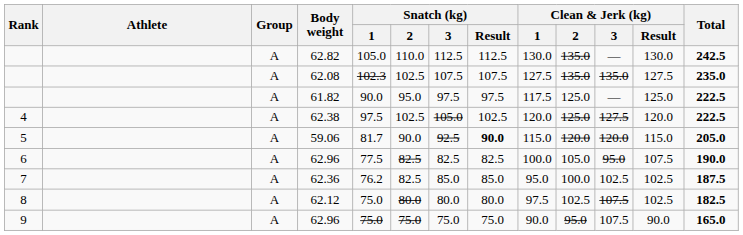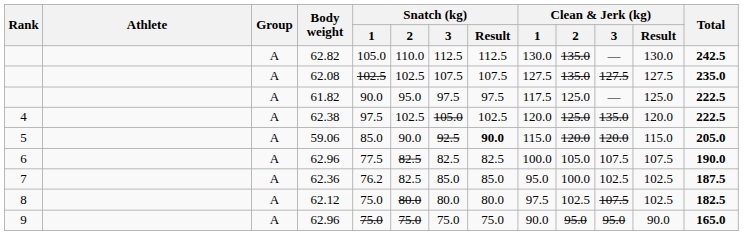 <table class = "wikitable" style="text-align:center;">
 <tr>
 <th rowspan=2 width=40>Rank</th>
 <th rowspan=2 width=250>Athlete</th>
 <th rowspan=2 width=50>Group</th>
 <th rowspan=2 width=60>Body weight</th>
 <th colspan=4>Snatch (kg)</th>
 <th colspan=4>Clean & Jerk (kg)</th>
 <th rowspan=2 width=60>Total</th>
 </tr>
 <tr>
 <th width=40>1</th>
 <th width=40>2</th>
 <th width=40>3</th>
 <th width=55>Result</th>
 <th width=40>1</th>
 <th width=40>2</th>
 <th width=40>3</th>
 <th width=55>Result</th>
 </tr>
 <tr>
 <td></td>
 <td align=left></td>
 <td>A</td>
 <td>62.82</td>
 <td>105.0</td>
 <td>110.0</td>
 <td>112.5</td>
 <td>112.5</td>
 <td>130.0</td>
 <td><s>135.0</s></td>
 <td>—</td>
 <td>130.0</td>
 <td><strong>242.5</strong></td>
 </tr>
 <tr>
 <td></td>
 <td align=left></td>
 <td>A</td>
 <td>62.08</td>
-<td><s>102.3</s></td>
+<td><s>102.5</s></td>
 <td>102.5</td>
 <td>107.5</td>
 <td>107.5</td>
 <td>127.5</td>
 <td><s>135.0</s></td>
-<td><s>135.0</s></td>
+<td><s>127.5</s></td>
 <td>127.5</td>
 <td><strong>235.0 </strong></td>
 </tr>
 <tr>
 <td></td>
 <td align=left></td>
 <td>A</td>
 <td>61.82</td>
 <td>90.0</td>
 <td>95.0</td>
 <td>97.5</td>
 <td>97.5</td>
 <td>117.5</td>
 <td>125.0</td>
 <td>—</td>
 <td>125.0</td>
 <td><strong>222.5 </strong></td>
 </tr>
 <tr>
 <td>4</td>
 <td align=left></td>
 <td>A</td>
 <td>62.38</td>
 <td>97.5</td>
 <td>102.5</td>
 <td><s>105.0</s></td>
 <td>102.5</td>
 <td>120.0</td>
 <td><s>125.0</s></td>
-<td><s>127.5</s></td>
+<td><s>135.0</s></td>
 <td>120.0</td>
 <td><strong>222.5 </strong></td>
 </tr>
 <tr>
 <td>5</td>
 <td align=left></td>
 <td>A</td>
 <td>59.06</td>
-<td>81.7</td>
+<td>85.0</td>
 <td>90.0</td>
 <td><s>92.5</s></td>
 <td><strong>90.0</strong></td>
 <td>115.0</td>
 <td><s>120.0</s></td>
 <td><s>120.0</s></td>
 <td>115.0</td>
 <td><strong>205.0 </strong></td>
 </tr>
 <tr>
 <td>6</td>
 <td align=left></td>
 <td>A</td>
 <td>62.96</td>
 <td>77.5</td>
 <td><s>82.5</s></td>
 <td>82.5</td>
 <td>82.5</td>
 <td>100.0</td>
 <td>105.0</td>
-<td><s>95.0</s></td>
+<td>107.5</td>
 <td>107.5</td>
 <td><strong>190.0 </strong></td>
 </tr>
 <tr>
 <td>7</td>
 <td align=left></td>
 <td>A</td>
 <td>62.36</td>
 <td>76.2</td>
 <td>82.5</td>
 <td>85.0</td>
 <td>85.0</td>
 <td>95.0</td>
 <td>100.0</td>
 <td>102.5</td>
 <td>102.5</td>
 <td><strong>187.5 </strong></td>
 </tr>
 <tr>
 <td>8</td>
 <td align=left></td>
 <td>A</td>
 <td>62.12</td>
 <td>75.0</td>
 <td><s>80.0</s></td>
 <td>80.0</td>
 <td>80.0</td>
 <td>97.5</td>
 <td>102.5</td>
 <td><s>107.5</s></td>
 <td>102.5</td>
 <td><strong>182.5 </strong></td>
 </tr>
 <tr>
 <td>9</td>
 <td align=left></td>
 <td>A</td>
 <td>62.96</td>
 <td><s>75.0</s></td>
 <td><s>75.0</s></td>
 <td>75.0</td>
 <td>75.0</td>
 <td>90.0</td>
 <td><s>95.0</s></td>
-<td>107.5</td>
+<td><s>95.0</s></td>
 <td>90.0</td>
 <td><strong>165.0</strong></td>
 </tr>
 </table>
